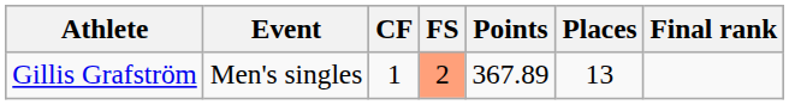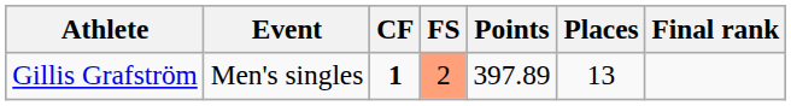 <table class="wikitable" border="1" style="font-size:90%">
 <tr>
 <th>Athlete</th>
 <th>Event</th>
 <th>CF</th>
 <th>FS</th>
 <th>Points</th>
 <th>Places</th>
 <th>Final rank</th>
 </tr>
 <tr align=center>
 <td align=left><a href='#'>Gillis Grafström</a></td>
 <td>Men's singles</td>
-<td>1</td>
+<td><strong>1</strong></td>
 <td style="background: lightsalmon;">2</td>
-<td>367.89</td>
+<td>397.89</td>
 <td>13</td>
 <td></td>
 </tr>
 </table>
